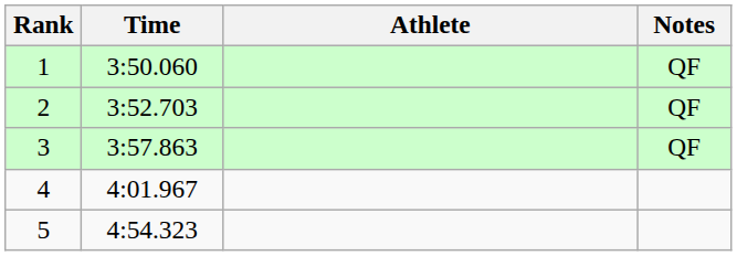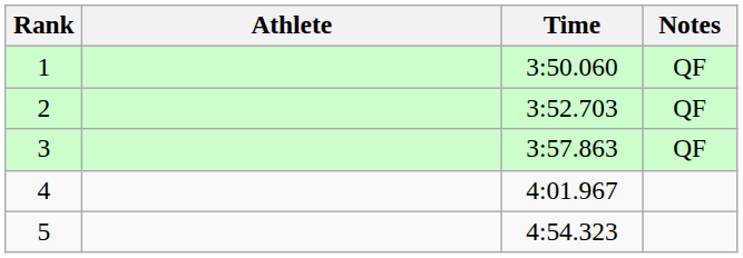 <table class=wikitable style="text-align:center">
 <tr>
 <th width=40>Rank</th>
+<th width=250>Athlete</th>
 <th width=80>Time</th>
-<th width=250>Athlete</th>
 <th width=50>Notes</th>
 </tr>
 <tr bgcolor="ccffcc">
 <td>1</td>
+<td align=left></td>
 <td>3:50.060</td>
-<td align=left></td>
 <td>QF</td>
 </tr>
 <tr bgcolor="ccffcc">
 <td>2</td>
+<td align=left></td>
 <td>3:52.703</td>
-<td align=left></td>
 <td>QF</td>
 </tr>
 <tr bgcolor="ccffcc">
 <td>3</td>
+<td align=left></td>
 <td>3:57.863</td>
-<td align=left></td>
 <td>QF</td>
 </tr>
 <tr>
 <td>4</td>
+<td align=left></td>
 <td>4:01.967</td>
-<td align=left></td>
 <td></td>
 </tr>
 <tr>
 <td>5</td>
+<td align=left></td>
 <td>4:54.323</td>
-<td align=left></td>
 <td></td>
 </tr>
 </table>
